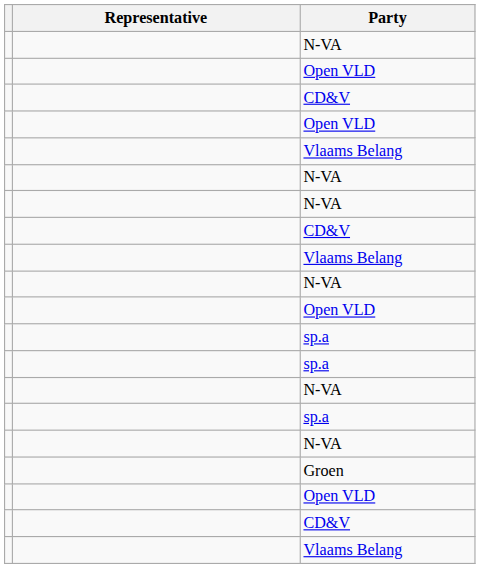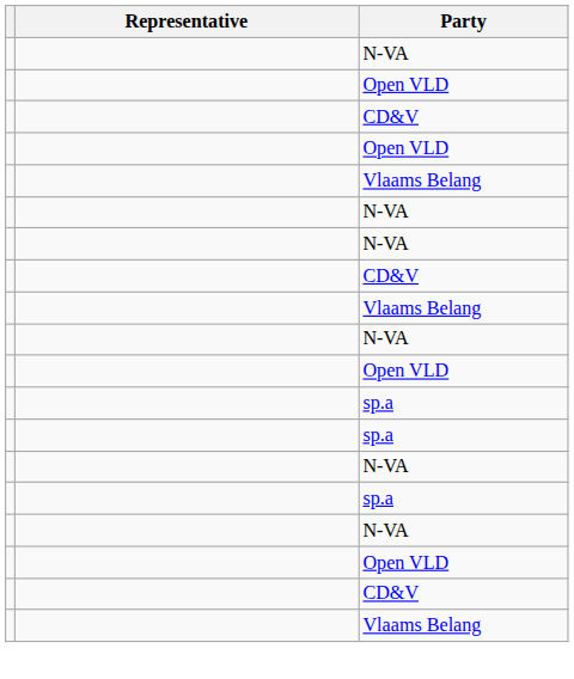 <table class="sortable wikitable" style="text-align:left; font-size:90%">
 <tr>
 <th></th>
 <th width="250">Representative</th>
 <th width="150">Party</th>
 </tr>
 <tr>
 <td></td>
 <td align=left></td>
 <td>N-VA</td>
 </tr>
 <tr>
 <td></td>
 <td align=left></td>
 <td><a href='#'>Open VLD</a></td>
 </tr>
 <tr>
 <td></td>
 <td align=left></td>
 <td><a href='#'>CD&V</a></td>
 </tr>
 <tr>
 <td></td>
 <td align=left></td>
 <td><a href='#'>Open VLD</a></td>
 </tr>
 <tr>
 <td></td>
 <td align=left></td>
 <td><a href='#'>Vlaams Belang</a></td>
 </tr>
 <tr>
 <td></td>
 <td align=left></td>
 <td>N-VA</td>
 </tr>
 <tr>
 <td></td>
 <td align=left></td>
 <td>N-VA</td>
 </tr>
 <tr>
 <td></td>
 <td align=left></td>
 <td><a href='#'>CD&V</a></td>
 </tr>
 <tr>
 <td></td>
 <td align=left></td>
 <td><a href='#'>Vlaams Belang</a></td>
 </tr>
 <tr>
 <td></td>
 <td align=left></td>
 <td>N-VA</td>
 </tr>
 <tr>
 <td></td>
 <td align=left></td>
 <td><a href='#'>Open VLD</a></td>
 </tr>
 <tr>
 <td></td>
 <td align=left></td>
 <td><a href='#'>sp.a</a></td>
 </tr>
 <tr>
 <td></td>
 <td align=left></td>
 <td><a href='#'>sp.a</a></td>
 </tr>
 <tr>
 <td></td>
 <td align=left></td>
 <td>N-VA</td>
 </tr>
 <tr>
 <td></td>
 <td align=left></td>
 <td><a href='#'>sp.a</a></td>
 </tr>
 <tr>
 <td></td>
 <td align=left></td>
 <td>N-VA</td>
 </tr>
 <tr>
 <td></td>
 <td align=left></td>
-<td>Groen</td>
-</tr>
-<tr>
-<td></td>
-<td align=left></td>
 <td><a href='#'>Open VLD</a></td>
 </tr>
 <tr>
 <td></td>
 <td align=left></td>
 <td><a href='#'>CD&V</a></td>
 </tr>
 <tr>
 <td></td>
 <td align=left></td>
 <td><a href='#'>Vlaams Belang</a></td>
 </tr>
 </table>
